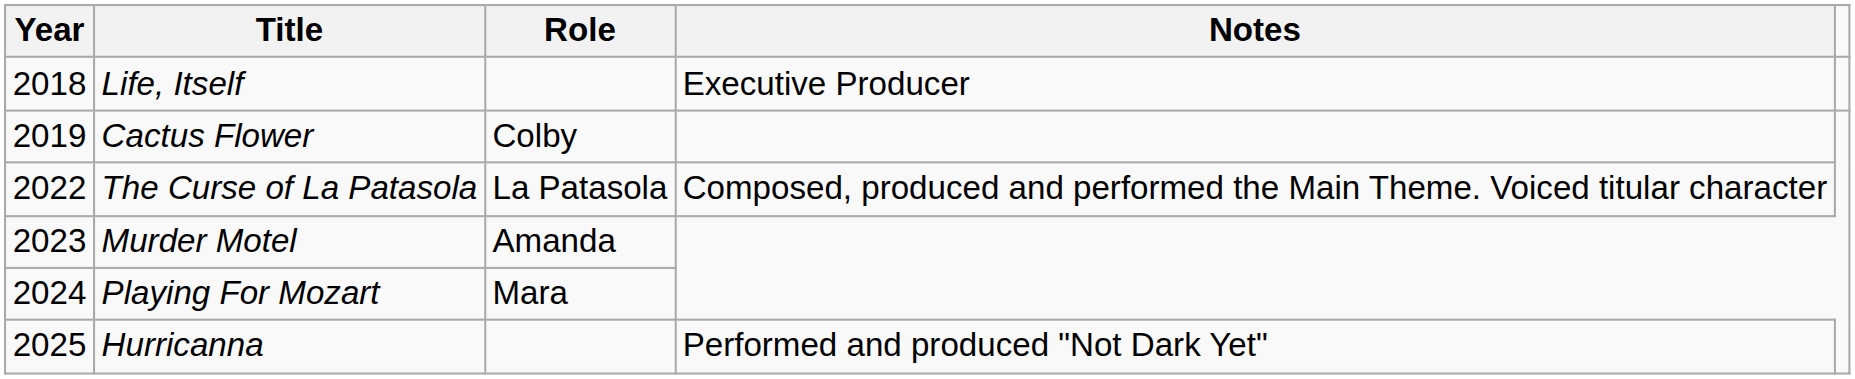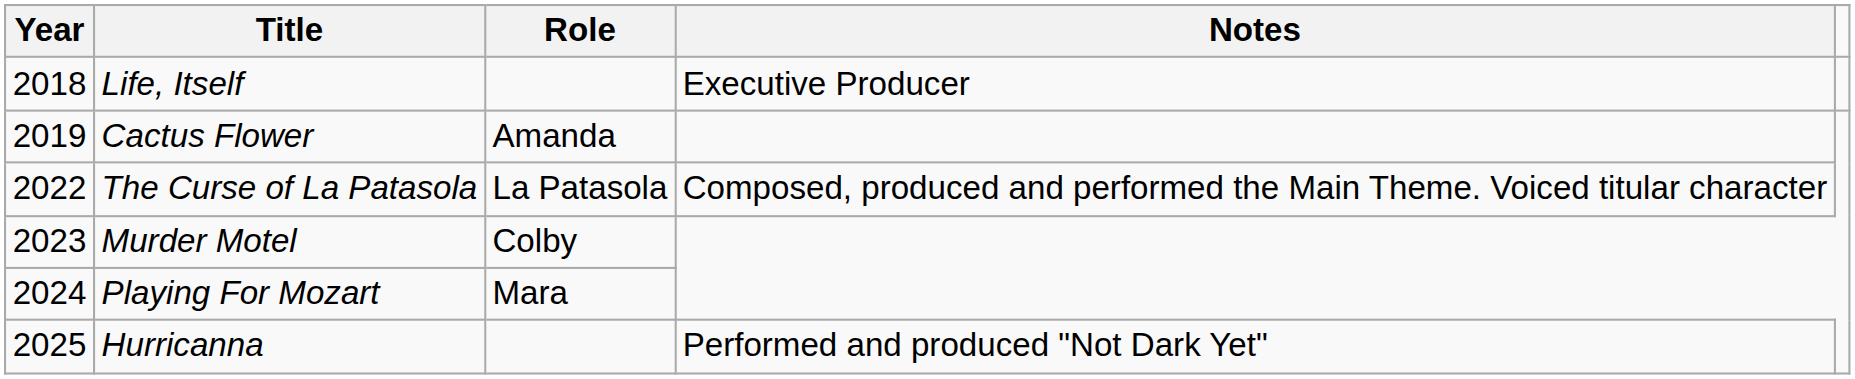 <table class="wikitable">
 <tr>
 <th>Year</th>
 <th>Title</th>
 <th>Role</th>
 <th>Notes</th>
 </tr>
 <tr>
 <td>2018</td>
 <td><em>Life, Itself</em></td>
 <td></td>
 <td>Executive Producer</td>
 <td></td>
 </tr>
 <tr>
 <td>2019</td>
 <td><em>Cactus Flower</em></td>
-<td>Colby</td>
+<td>Amanda</td>
 <td></td>
 </tr>
 <tr>
 <td>2022</td>
 <td><em>The Curse of La Patasola</em></td>
 <td>La Patasola</td>
 <td>Composed, produced and performed the Main Theme. Voiced titular character</td>
 </tr>
 <tr>
 <td>2023</td>
 <td><em>Murder Motel</em></td>
-<td>Amanda</td>
+<td>Colby</td>
 </tr>
 <tr>
 <td>2024</td>
 <td><em>Playing For Mozart</em></td>
 <td>Mara</td>
 </tr>
 <tr>
 <td>2025</td>
 <td><em>Hurricanna</em></td>
 <td></td>
 <td>Performed and produced "Not Dark Yet"</td>
 </tr>
 </table>
